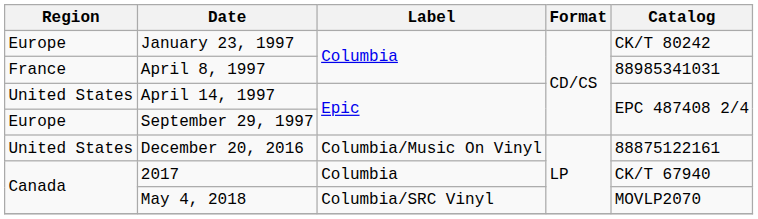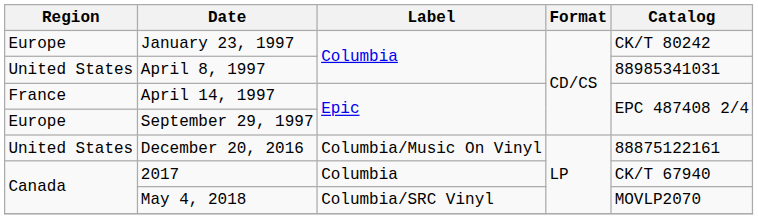 <table class="wikitable">
 <tr>
 <th>Region</th>
 <th>Date</th>
 <th>Label</th>
 <th>Format</th>
 <th>Catalog</th>
 </tr>
 <tr>
 <td rowspan="1">Europe</td>
 <td rowspan="1">January 23, 1997</td>
 <td rowspan="2"><a href='#'>Columbia</a></td>
 <td rowspan="4">CD/CS</td>
 <td rowspan="1">CK/T 80242</td>
 </tr>
 <tr>
-<td rowspan="1">France</td>
+<td rowspan="1">United States</td>
 <td rowspan="1">April 8, 1997</td>
 <td rowspan="1">88985341031</td>
 </tr>
 <tr>
-<td rowspan="1">United States</td>
+<td rowspan="1">France</td>
 <td rowspan="1">April 14, 1997</td>
 <td rowspan="2"><a href='#'>Epic</a></td>
 <td rowspan="2">EPC 487408 2/4</td>
 </tr>
 <tr>
 <td rowspan="1">Europe</td>
 <td rowspan="1">September 29, 1997</td>
 </tr>
 <tr>
 <td rowspan="1">United States</td>
 <td rowspan="1">December 20, 2016</td>
 <td rowspan="1">Columbia/Music On Vinyl</td>
 <td rowspan="3">LP</td>
 <td rowspan="1">88875122161</td>
 </tr>
 <tr>
 <td rowspan="2">Canada</td>
 <td rowspan="1">2017</td>
 <td rowspan="1">Columbia</td>
 <td rowspan="1">CK/T 67940</td>
 </tr>
 <tr>
 <td rowspan="1">May 4, 2018</td>
 <td rowspan="1">Columbia/SRC Vinyl</td>
 <td rowspan="1">MOVLP2070</td>
 </tr>
 <tr>
 </tr>
 </table>
